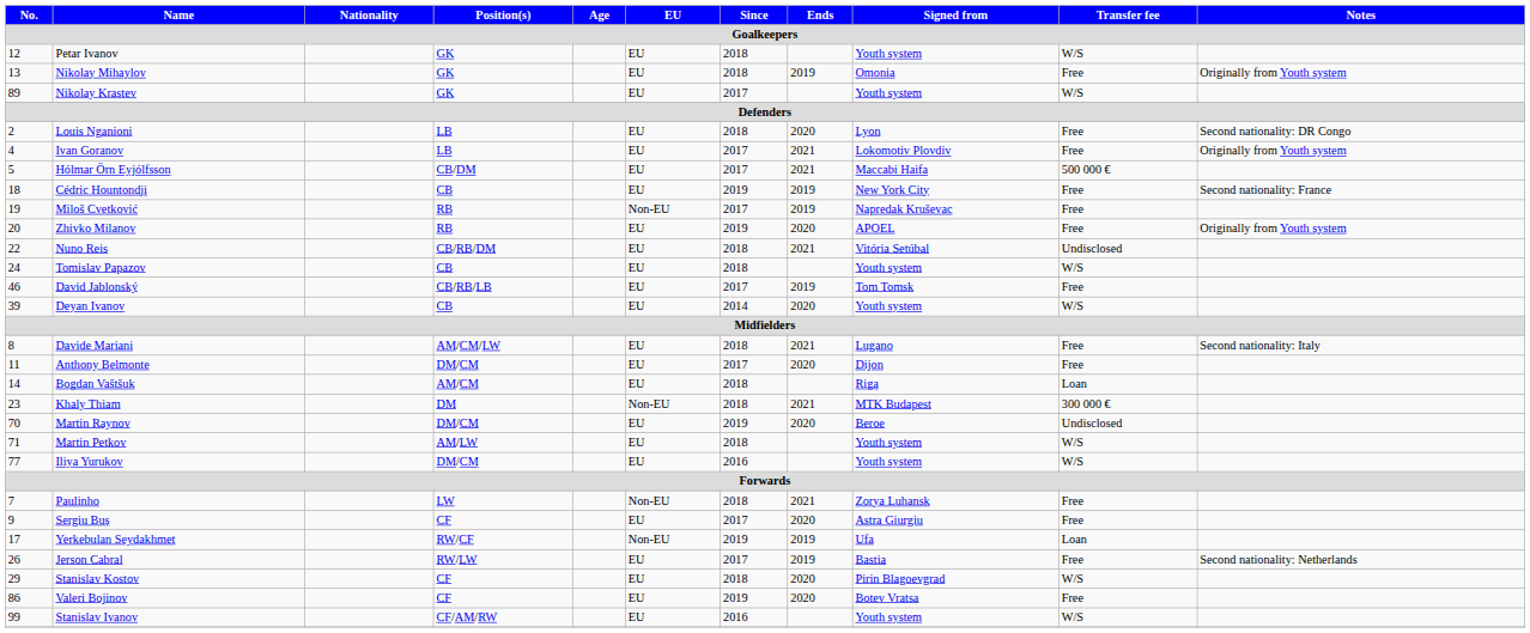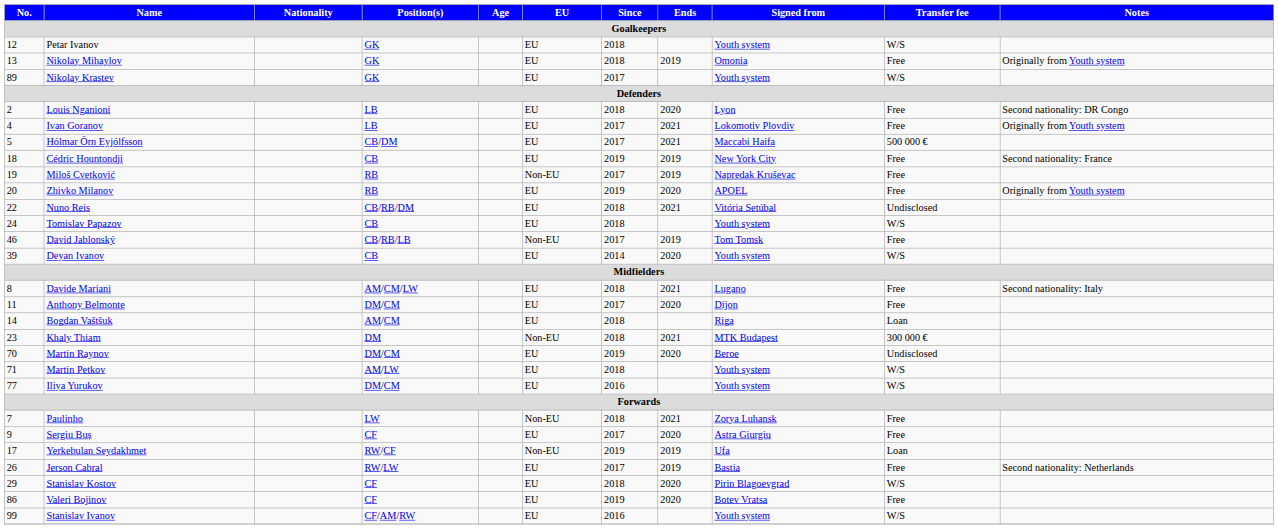 <table class="wikitable" style="text-align:left; font-size:100%; width:100%;">
 <tr>
 <th style="background:#00f; color:white; text-align:center;">No.</th>
 <th style="background:#00f; color:white; text-align:center;">Name</th>
 <th style="background:#00f; color:white; text-align:center;">Nationality</th>
 <th style="background:#00f; color:white; text-align:center;">Position(s)</th>
 <th style="background:#00f; color:white; text-align:center;">Age</th>
 <th style="background:#00f; color:white; text-align:center;">EU</th>
 <th style="background:#00f; color:white; text-align:center;">Since</th>
 <th style="background:#00f; color:white; text-align:center;">Ends</th>
 <th style="background:#00f; color:white; text-align:center;">Signed from</th>
 <th style="background:#00f; color:white; text-align:center;">Transfer fee</th>
 <th style="background:#00f; color:white; text-align:center;">Notes</th>
 </tr>
 <tr>
 <th colspan="11" style="background:#dcdcdc; text-align:center;">Goalkeepers</th>
 </tr>
 <tr>
 <td>12</td>
 <td>Petar Ivanov</td>
 <td></td>
 <td><a href='#'>GK</a></td>
 <td></td>
 <td>EU</td>
 <td>2018</td>
 <td></td>
 <td><a href='#'>Youth system</a></td>
 <td>W/S</td>
 <td></td>
 </tr>
 <tr>
 <td>13</td>
 <td><a href='#'>Nikolay Mihaylov</a></td>
 <td></td>
 <td><a href='#'>GK</a></td>
 <td></td>
 <td>EU</td>
 <td>2018</td>
 <td>2019</td>
 <td> <a href='#'>Omonia</a></td>
 <td>Free</td>
 <td>Originally from <a href='#'>Youth system</a></td>
 </tr>
 <tr>
 <td>89</td>
 <td><a href='#'>Nikolay Krastev</a></td>
 <td></td>
 <td><a href='#'>GK</a></td>
 <td></td>
 <td>EU</td>
 <td>2017</td>
 <td></td>
 <td><a href='#'>Youth system</a></td>
 <td>W/S</td>
 <td></td>
 </tr>
 <tr>
 <th colspan="11" style="background:#dcdcdc; text-align:center;">Defenders</th>
 </tr>
 <tr>
 <td>2</td>
 <td><a href='#'>Louis Nganioni</a></td>
 <td></td>
 <td><a href='#'>LB</a></td>
 <td></td>
 <td>EU</td>
 <td>2018</td>
 <td>2020</td>
 <td> <a href='#'>Lyon</a></td>
 <td>Free</td>
 <td>Second nationality: DR Congo</td>
 </tr>
 <tr>
 <td>4</td>
 <td><a href='#'>Ivan Goranov</a></td>
 <td></td>
 <td><a href='#'>LB</a></td>
 <td></td>
 <td>EU</td>
 <td>2017</td>
 <td>2021</td>
 <td> <a href='#'>Lokomotiv Plovdiv</a></td>
 <td>Free</td>
 <td>Originally from <a href='#'>Youth system</a></td>
 </tr>
 <tr>
 <td>5</td>
 <td><a href='#'>Hólmar Örn Eyjólfsson</a></td>
 <td></td>
 <td><a href='#'>CB</a>/<a href='#'>DM</a></td>
 <td></td>
 <td>EU</td>
 <td>2017</td>
 <td>2021</td>
 <td> <a href='#'>Maccabi Haifa</a></td>
 <td>500 000 €</td>
 <td></td>
 </tr>
 <tr>
 <td>18</td>
 <td><a href='#'>Cédric Hountondji</a></td>
 <td></td>
 <td><a href='#'>CB</a></td>
 <td></td>
 <td>EU</td>
 <td>2019</td>
 <td>2019</td>
 <td> <a href='#'>New York City</a></td>
 <td>Free</td>
 <td>Second nationality: France</td>
 </tr>
 <tr>
 <td>19</td>
 <td><a href='#'>Miloš Cvetković</a></td>
 <td></td>
 <td><a href='#'>RB</a></td>
 <td></td>
 <td>Non-EU</td>
 <td>2017</td>
 <td>2019</td>
 <td> <a href='#'>Napredak Kruševac</a></td>
 <td>Free</td>
 <td></td>
 </tr>
 <tr>
 <td>20</td>
 <td><a href='#'>Zhivko Milanov</a></td>
 <td></td>
 <td><a href='#'>RB</a></td>
 <td></td>
 <td>EU</td>
 <td>2019</td>
 <td>2020</td>
 <td> <a href='#'>APOEL</a></td>
 <td>Free</td>
 <td>Originally from <a href='#'>Youth system</a></td>
 </tr>
 <tr>
 <td>22</td>
 <td><a href='#'>Nuno Reis</a></td>
 <td></td>
 <td><a href='#'>CB</a>/<a href='#'>RB</a>/<a href='#'>DM</a></td>
 <td></td>
 <td>EU</td>
 <td>2018</td>
 <td>2021</td>
 <td> <a href='#'>Vitória Setúbal</a></td>
 <td>Undisclosed</td>
 <td></td>
 </tr>
 <tr>
 <td>24</td>
 <td><a href='#'>Tomislav Papazov</a></td>
 <td></td>
 <td><a href='#'>CB</a></td>
 <td></td>
 <td>EU</td>
 <td>2018</td>
 <td></td>
 <td><a href='#'>Youth system</a></td>
 <td>W/S</td>
 <td></td>
 </tr>
 <tr>
 <td>46</td>
 <td><a href='#'>David Jablonský</a></td>
 <td></td>
 <td><a href='#'>CB</a>/<a href='#'>RB</a>/<a href='#'>LB</a></td>
 <td></td>
-<td>EU</td>
+<td>Non-EU</td>
 <td>2017</td>
 <td>2019</td>
 <td> <a href='#'>Tom Tomsk</a></td>
 <td>Free</td>
 <td></td>
 </tr>
 <tr>
 <td>39</td>
 <td><a href='#'>Deyan Ivanov</a></td>
 <td></td>
 <td><a href='#'>CB</a></td>
 <td></td>
 <td>EU</td>
 <td>2014</td>
 <td>2020</td>
 <td><a href='#'>Youth system</a></td>
 <td>W/S</td>
 <td></td>
 </tr>
 <tr>
 <th colspan="11" style="background:#dcdcdc; text-align:center;">Midfielders</th>
 </tr>
 <tr>
 <td>8</td>
 <td><a href='#'>Davide Mariani</a></td>
 <td></td>
 <td><a href='#'>AM</a>/<a href='#'>CM</a>/<a href='#'>LW</a></td>
 <td></td>
 <td>EU</td>
 <td>2018</td>
 <td>2021</td>
 <td> <a href='#'>Lugano</a></td>
 <td>Free</td>
 <td>Second nationality: Italy</td>
 </tr>
 <tr>
 <td>11</td>
 <td><a href='#'>Anthony Belmonte</a></td>
 <td></td>
 <td><a href='#'>DM</a>/<a href='#'>CM</a></td>
 <td></td>
 <td>EU</td>
 <td>2017</td>
 <td>2020</td>
 <td> <a href='#'>Dijon</a></td>
 <td>Free</td>
 <td></td>
 </tr>
 <tr>
 <td>14</td>
 <td><a href='#'>Bogdan Vaštšuk</a></td>
 <td></td>
 <td><a href='#'>AM</a>/<a href='#'>CM</a></td>
 <td></td>
 <td>EU</td>
 <td>2018</td>
 <td></td>
 <td> <a href='#'>Riga</a></td>
 <td>Loan</td>
 <td></td>
 </tr>
 <tr>
 <td>23</td>
 <td><a href='#'>Khaly Thiam</a></td>
 <td></td>
 <td><a href='#'>DM</a></td>
 <td></td>
 <td>Non-EU</td>
 <td>2018</td>
 <td>2021</td>
 <td> <a href='#'>MTK Budapest</a></td>
 <td>300 000 €</td>
 <td></td>
 </tr>
 <tr>
 <td>70</td>
 <td><a href='#'>Martin Raynov</a></td>
 <td></td>
 <td><a href='#'>DM</a>/<a href='#'>CM</a></td>
 <td></td>
 <td>EU</td>
 <td>2019</td>
 <td>2020</td>
 <td> <a href='#'>Beroe</a></td>
 <td>Undisclosed</td>
 <td></td>
 </tr>
 <tr>
 <td>71</td>
 <td><a href='#'>Martin Petkov</a></td>
 <td></td>
 <td><a href='#'>AM</a>/<a href='#'>LW</a></td>
 <td></td>
 <td>EU</td>
 <td>2018</td>
 <td></td>
 <td><a href='#'>Youth system</a></td>
 <td>W/S</td>
 <td></td>
 </tr>
 <tr>
 <td>77</td>
 <td><a href='#'>Iliya Yurukov</a></td>
 <td></td>
 <td><a href='#'>DM</a>/<a href='#'>CM</a></td>
 <td></td>
 <td>EU</td>
 <td>2016</td>
 <td></td>
 <td><a href='#'>Youth system</a></td>
 <td>W/S</td>
 <td></td>
 </tr>
 <tr>
 <th colspan="11" style="background:#dcdcdc; text-align:center;">Forwards</th>
 </tr>
 <tr>
 <td>7</td>
 <td><a href='#'>Paulinho</a></td>
 <td></td>
 <td><a href='#'>LW</a></td>
 <td></td>
 <td>Non-EU</td>
 <td>2018</td>
 <td>2021</td>
 <td> <a href='#'>Zorya Luhansk</a></td>
 <td>Free</td>
 <td></td>
 </tr>
 <tr>
 <td>9</td>
 <td><a href='#'>Sergiu Buș</a></td>
 <td></td>
 <td><a href='#'>CF</a></td>
 <td></td>
 <td>EU</td>
 <td>2017</td>
 <td>2020</td>
 <td> <a href='#'>Astra Giurgiu</a></td>
 <td>Free</td>
 <td></td>
 </tr>
 <tr>
 <td>17</td>
 <td><a href='#'>Yerkebulan Seydakhmet</a></td>
 <td></td>
 <td><a href='#'>RW</a>/<a href='#'>CF</a></td>
 <td></td>
 <td>Non-EU</td>
 <td>2019</td>
 <td>2019</td>
 <td> <a href='#'>Ufa</a></td>
 <td>Loan</td>
 <td></td>
 </tr>
 <tr>
 <td>26</td>
 <td><a href='#'>Jerson Cabral</a></td>
 <td></td>
 <td><a href='#'>RW</a>/<a href='#'>LW</a></td>
 <td></td>
 <td>EU</td>
 <td>2017</td>
 <td>2019</td>
 <td> <a href='#'>Bastia</a></td>
 <td>Free</td>
 <td>Second nationality: Netherlands</td>
 </tr>
 <tr>
 <td>29</td>
 <td><a href='#'>Stanislav Kostov</a></td>
 <td></td>
 <td><a href='#'>CF</a></td>
 <td></td>
 <td>EU</td>
 <td>2018</td>
 <td>2020</td>
 <td> <a href='#'>Pirin Blagoevgrad</a></td>
 <td>W/S</td>
 <td></td>
 </tr>
 <tr>
 <td>86</td>
 <td><a href='#'>Valeri Bojinov</a></td>
 <td></td>
 <td><a href='#'>CF</a></td>
 <td></td>
 <td>EU</td>
 <td>2019</td>
 <td>2020</td>
 <td> <a href='#'>Botev Vratsa</a></td>
 <td>Free</td>
 <td></td>
 </tr>
 <tr>
 <td>99</td>
 <td><a href='#'>Stanislav Ivanov</a></td>
 <td></td>
 <td><a href='#'>CF</a>/<a href='#'>AM</a>/<a href='#'>RW</a></td>
 <td></td>
 <td>EU</td>
 <td>2016</td>
 <td></td>
 <td><a href='#'>Youth system</a></td>
 <td>W/S</td>
 <td></td>
 </tr>
 <tr>
 </tr>
 </table>
